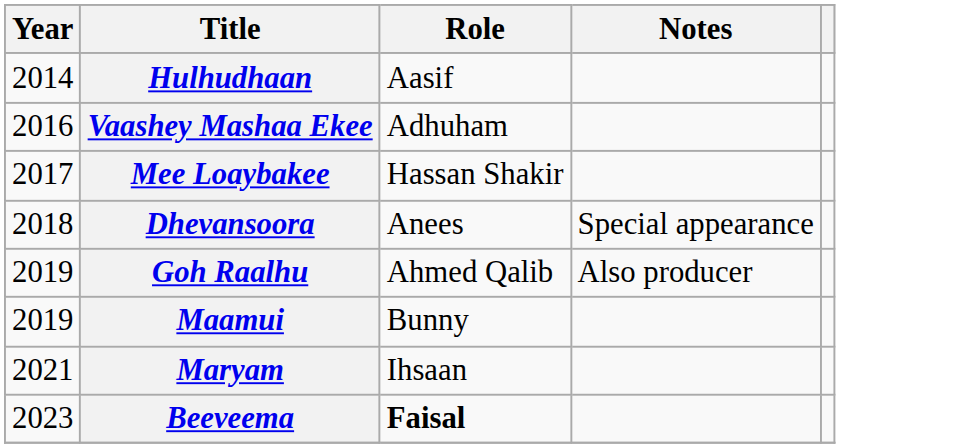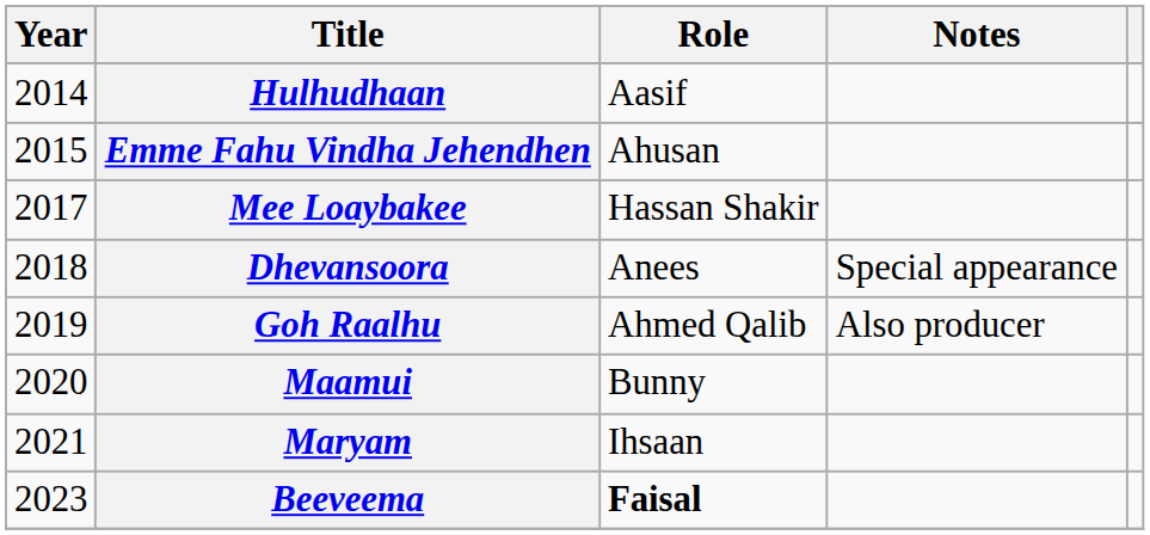 <table class="wikitable sortable plainrowheaders">
 <tr style="background:#ccc; text-align:center;">
 <th scope="col">Year</th>
 <th scope="col">Title</th>
 <th scope="col">Role</th>
 <th scope="col">Notes</th>
 <th scope="col" class="unsortable"></th>
 </tr>
 <tr>
 <td>2014</td>
 <th scope="row"><em><a href='#'>Hulhudhaan</a></em></th>
 <td>Aasif</td>
 <td></td>
 <td style="text-align: center;"></td>
 </tr>
 <tr>
-<td>2016</td>
-<th scope="row"><em><a href='#'>Vaashey Mashaa Ekee</a></em></th>
-<td>Adhuham</td>
+<td>2015</td>
+<th scope="row"><em><a href='#'>Emme Fahu Vindha Jehendhen</a></em></th>
+<td>Ahusan</td>
 <td></td>
 <td style="text-align: center;"></td>
 </tr>
 <tr>
 <td>2017</td>
 <th scope="row"><em><a href='#'>Mee Loaybakee</a></em></th>
 <td>Hassan Shakir</td>
 <td></td>
 <td style="text-align: center;"></td>
 </tr>
 <tr>
 <td>2018</td>
 <th scope="row"><em><a href='#'>Dhevansoora</a></em></th>
 <td>Anees</td>
 <td>Special appearance</td>
 <td style="text-align: center;"></td>
 </tr>
 <tr>
 <td>2019</td>
 <th scope="row"><em><a href='#'>Goh Raalhu</a></em></th>
 <td>Ahmed Qalib</td>
 <td>Also producer</td>
 <td style="text-align: center;"></td>
 </tr>
 <tr>
-<td>2019</td>
+<td>2020</td>
 <th scope="row"><em><a href='#'>Maamui</a></em></th>
 <td>Bunny</td>
 <td></td>
 <td style="text-align: center;"></td>
 </tr>
 <tr>
 <td>2021</td>
 <th scope="row"><a href='#'><em>Maryam</em></a></th>
 <td>Ihsaan</td>
 <td></td>
 <td style="text-align:center;"></td>
 </tr>
 <tr>
 <td>2023</td>
 <th scope="row"><em><a href='#'>Beeveema</a></em></th>
 <td><strong>Faisal</strong></td>
 <td></td>
 <td style="text-align: center;"></td>
 </tr>
 <tr>
 </tr>
 </table>
